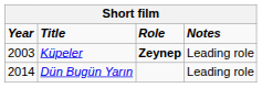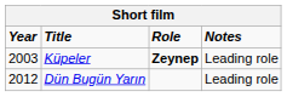 <table class="wikitable">
 <tr>
 <th colspan="4">Short film</th>
 </tr>
 <tr>
 <td><strong><em>Year</em></strong></td>
 <td><strong><em>Title</em></strong></td>
 <td><strong><em>Role</em></strong></td>
 <td><strong><em>Notes</em></strong></td>
 </tr>
 <tr>
 <td>2003</td>
 <td><em><a href='#'>Küpeler</a></em></td>
 <td><strong>Zeynep</strong></td>
 <td>Leading role</td>
 </tr>
 <tr>
-<td>2014</td>
+<td>2012</td>
 <td><em><a href='#'>Dün Bugün Yarın</a></em></td>
 <td></td>
 <td>Leading role</td>
 </tr>
 </table>
